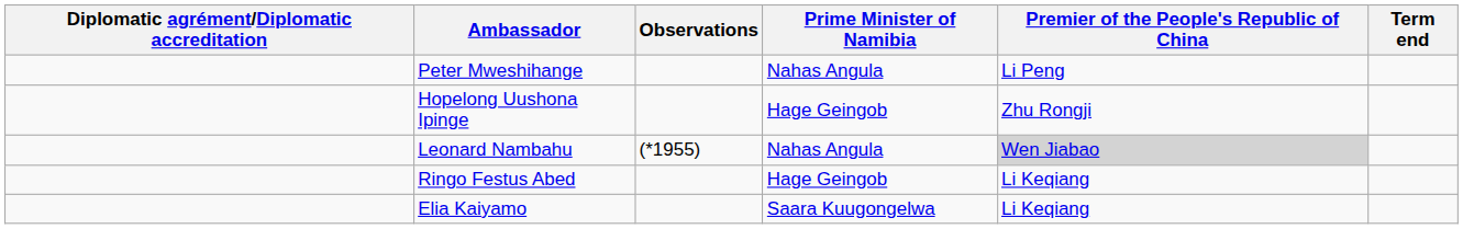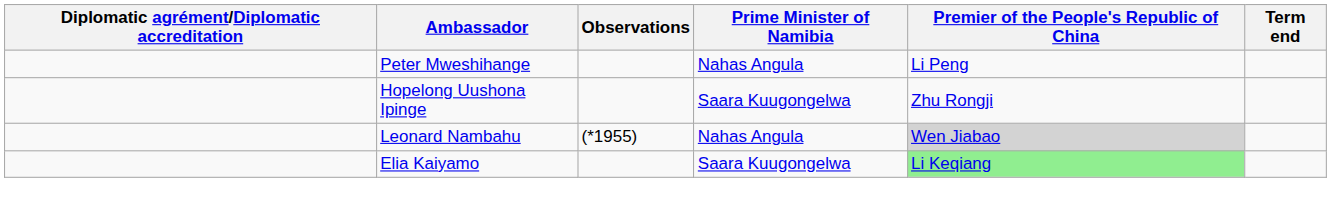 <table class="wikitable sortable">
 <tr>
 <th>Diplomatic <a href='#'>agrément</a>/<a href='#'>Diplomatic accreditation</a></th>
 <th><a href='#'>Ambassador</a></th>
 <th>Observations</th>
 <th><a href='#'>Prime Minister of Namibia</a></th>
 <th><a href='#'>Premier of the People's Republic of China</a></th>
 <th>Term end</th>
 </tr>
 <tr>
 <td></td>
 <td><a href='#'>Peter Mweshihange</a></td>
 <td></td>
 <td><a href='#'>Nahas Angula</a></td>
 <td><a href='#'>Li Peng</a></td>
 <td></td>
 </tr>
 <tr>
 <td></td>
 <td><a href='#'>Hopelong Uushona Ipinge</a></td>
 <td></td>
-<td><a href='#'>Hage Geingob</a></td>
+<td><a href='#'>Saara Kuugongelwa</a></td>
 <td><a href='#'>Zhu Rongji</a></td>
 <td></td>
 </tr>
 <tr>
 <td></td>
 <td><a href='#'>Leonard Nambahu</a></td>
 <td>(*1955)</td>
 <td><a href='#'>Nahas Angula</a></td>
 <td style="background: lightgrey;"><a href='#'>Wen Jiabao</a></td>
 <td></td>
 </tr>
 <tr>
 <td></td>
-<td><a href='#'>Ringo Festus Abed</a></td>
-<td></td>
-<td><a href='#'>Hage Geingob</a></td>
-<td><a href='#'>Li Keqiang</a></td>
-<td></td>
-</tr>
-<tr>
-<td></td>
 <td><a href='#'>Elia Kaiyamo</a></td>
 <td></td>
 <td><a href='#'>Saara Kuugongelwa</a></td>
-<td><a href='#'>Li Keqiang</a></td>
+<td style="background: lightgreen;"><a href='#'>Li Keqiang</a></td>
 <td></td>
 </tr>
 </table>
